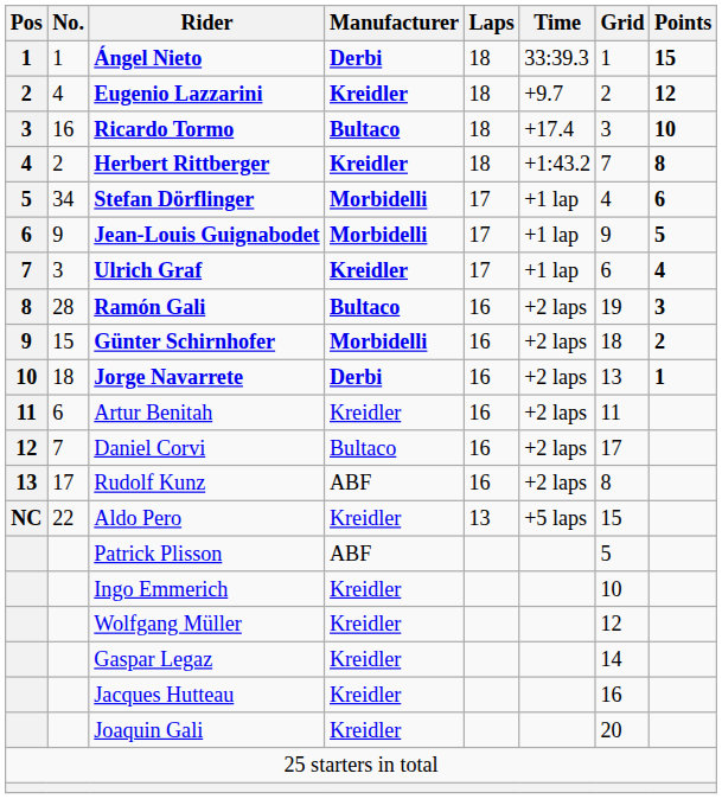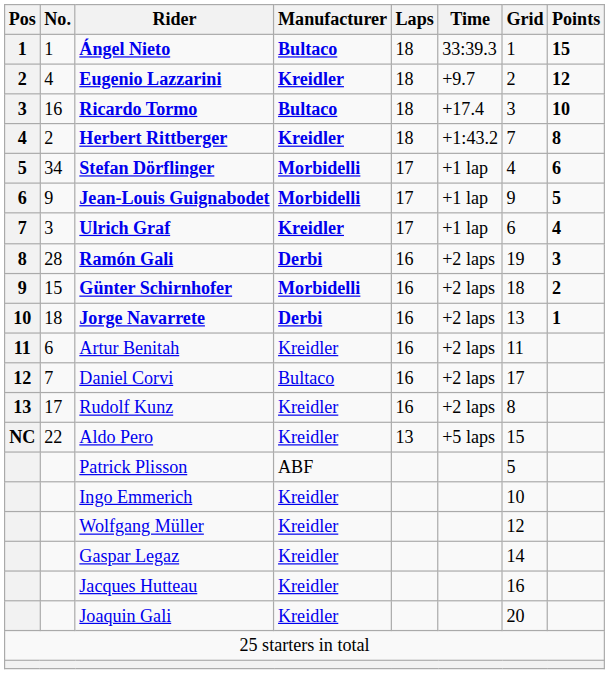 <table class="wikitable" style="font-size: 95%;">
 <tr>
 <th>Pos</th>
 <th>No.</th>
 <th>Rider</th>
 <th>Manufacturer</th>
 <th>Laps</th>
 <th>Time</th>
 <th>Grid</th>
 <th>Points</th>
 </tr>
 <tr>
 <th>1</th>
 <td>1</td>
 <td> <strong><a href='#'>Ángel Nieto</a></strong></td>
-<td><strong><a href='#'>Derbi</a></strong></td>
+<td><strong><a href='#'>Bultaco</a></strong></td>
 <td>18</td>
 <td>33:39.3</td>
 <td>1</td>
 <td><strong>15</strong></td>
 </tr>
 <tr>
 <th>2</th>
 <td>4</td>
 <td> <strong><a href='#'>Eugenio Lazzarini</a></strong></td>
 <td><strong><a href='#'>Kreidler</a></strong></td>
 <td>18</td>
 <td>+9.7</td>
 <td>2</td>
 <td><strong>12</strong></td>
 </tr>
 <tr>
 <th>3</th>
 <td>16</td>
 <td> <strong><a href='#'>Ricardo Tormo</a></strong></td>
 <td><strong><a href='#'>Bultaco</a></strong></td>
 <td>18</td>
 <td>+17.4</td>
 <td>3</td>
 <td><strong>10</strong></td>
 </tr>
 <tr>
 <th>4</th>
 <td>2</td>
 <td> <strong><a href='#'>Herbert Rittberger</a></strong></td>
 <td><strong><a href='#'>Kreidler</a></strong></td>
 <td>18</td>
 <td>+1:43.2</td>
 <td>7</td>
 <td><strong>8</strong></td>
 </tr>
 <tr>
 <th>5</th>
 <td>34</td>
 <td> <strong><a href='#'>Stefan Dörflinger</a></strong></td>
 <td><strong><a href='#'>Morbidelli</a></strong></td>
 <td>17</td>
 <td>+1 lap</td>
 <td>4</td>
 <td><strong>6</strong></td>
 </tr>
 <tr>
 <th>6</th>
 <td>9</td>
 <td> <strong><a href='#'>Jean-Louis Guignabodet</a></strong></td>
 <td><strong><a href='#'>Morbidelli</a></strong></td>
 <td>17</td>
 <td>+1 lap</td>
 <td>9</td>
 <td><strong>5</strong></td>
 </tr>
 <tr>
 <th>7</th>
 <td>3</td>
 <td> <strong><a href='#'>Ulrich Graf</a></strong></td>
 <td><strong><a href='#'>Kreidler</a></strong></td>
 <td>17</td>
 <td>+1 lap</td>
 <td>6</td>
 <td><strong>4</strong></td>
 </tr>
 <tr>
 <th>8</th>
 <td>28</td>
 <td> <strong><a href='#'>Ramón Gali</a></strong></td>
-<td><strong><a href='#'>Bultaco</a></strong></td>
+<td><strong><a href='#'>Derbi</a></strong></td>
 <td>16</td>
 <td>+2 laps</td>
 <td>19</td>
 <td><strong>3</strong></td>
 </tr>
 <tr>
 <th>9</th>
 <td>15</td>
 <td> <strong><a href='#'>Günter Schirnhofer</a></strong></td>
 <td><strong><a href='#'>Morbidelli</a></strong></td>
 <td>16</td>
 <td>+2 laps</td>
 <td>18</td>
 <td><strong>2</strong></td>
 </tr>
 <tr>
 <th>10</th>
 <td>18</td>
 <td> <strong><a href='#'>Jorge Navarrete</a></strong></td>
 <td><strong><a href='#'>Derbi</a></strong></td>
 <td>16</td>
 <td>+2 laps</td>
 <td>13</td>
 <td><strong>1</strong></td>
 </tr>
 <tr>
 <th>11</th>
 <td>6</td>
 <td> <a href='#'>Artur Benitah</a></td>
 <td><a href='#'>Kreidler</a></td>
 <td>16</td>
 <td>+2 laps</td>
 <td>11</td>
 <td></td>
 </tr>
 <tr>
 <th>12</th>
 <td>7</td>
 <td> <a href='#'>Daniel Corvi</a></td>
 <td><a href='#'>Bultaco</a></td>
 <td>16</td>
 <td>+2 laps</td>
 <td>17</td>
 <td></td>
 </tr>
 <tr>
 <th>13</th>
 <td>17</td>
 <td> <a href='#'>Rudolf Kunz</a></td>
-<td>ABF</td>
+<td><a href='#'>Kreidler</a></td>
 <td>16</td>
 <td>+2 laps</td>
 <td>8</td>
 <td></td>
 </tr>
 <tr>
 <th>NC</th>
 <td>22</td>
 <td> <a href='#'>Aldo Pero</a></td>
 <td><a href='#'>Kreidler</a></td>
 <td>13</td>
 <td>+5 laps</td>
 <td>15</td>
 <td></td>
 </tr>
 <tr>
 <th></th>
 <td></td>
 <td> <a href='#'>Patrick Plisson</a></td>
 <td>ABF</td>
 <td></td>
 <td></td>
 <td>5</td>
 <td></td>
 </tr>
 <tr>
 <th></th>
 <td></td>
 <td> <a href='#'>Ingo Emmerich</a></td>
 <td><a href='#'>Kreidler</a></td>
 <td></td>
 <td></td>
 <td>10</td>
 <td></td>
 </tr>
 <tr>
 <th></th>
 <td></td>
 <td> <a href='#'>Wolfgang Müller</a></td>
 <td><a href='#'>Kreidler</a></td>
 <td></td>
 <td></td>
 <td>12</td>
 <td></td>
 </tr>
 <tr>
 <th></th>
 <td></td>
 <td> <a href='#'>Gaspar Legaz</a></td>
 <td><a href='#'>Kreidler</a></td>
 <td></td>
 <td></td>
 <td>14</td>
 <td></td>
 </tr>
 <tr>
 <th></th>
 <td></td>
 <td> <a href='#'>Jacques Hutteau</a></td>
 <td><a href='#'>Kreidler</a></td>
 <td></td>
 <td></td>
 <td>16</td>
 <td></td>
 </tr>
 <tr>
 <th></th>
 <td></td>
 <td> <a href='#'>Joaquin Gali</a></td>
 <td><a href='#'>Kreidler</a></td>
 <td></td>
 <td></td>
 <td>20</td>
 <td></td>
 </tr>
 <tr>
 <td colspan=8 align=center>25 starters in total</td>
 </tr>
 <tr>
 <th colspan=8></th>
 </tr>
 </table>
